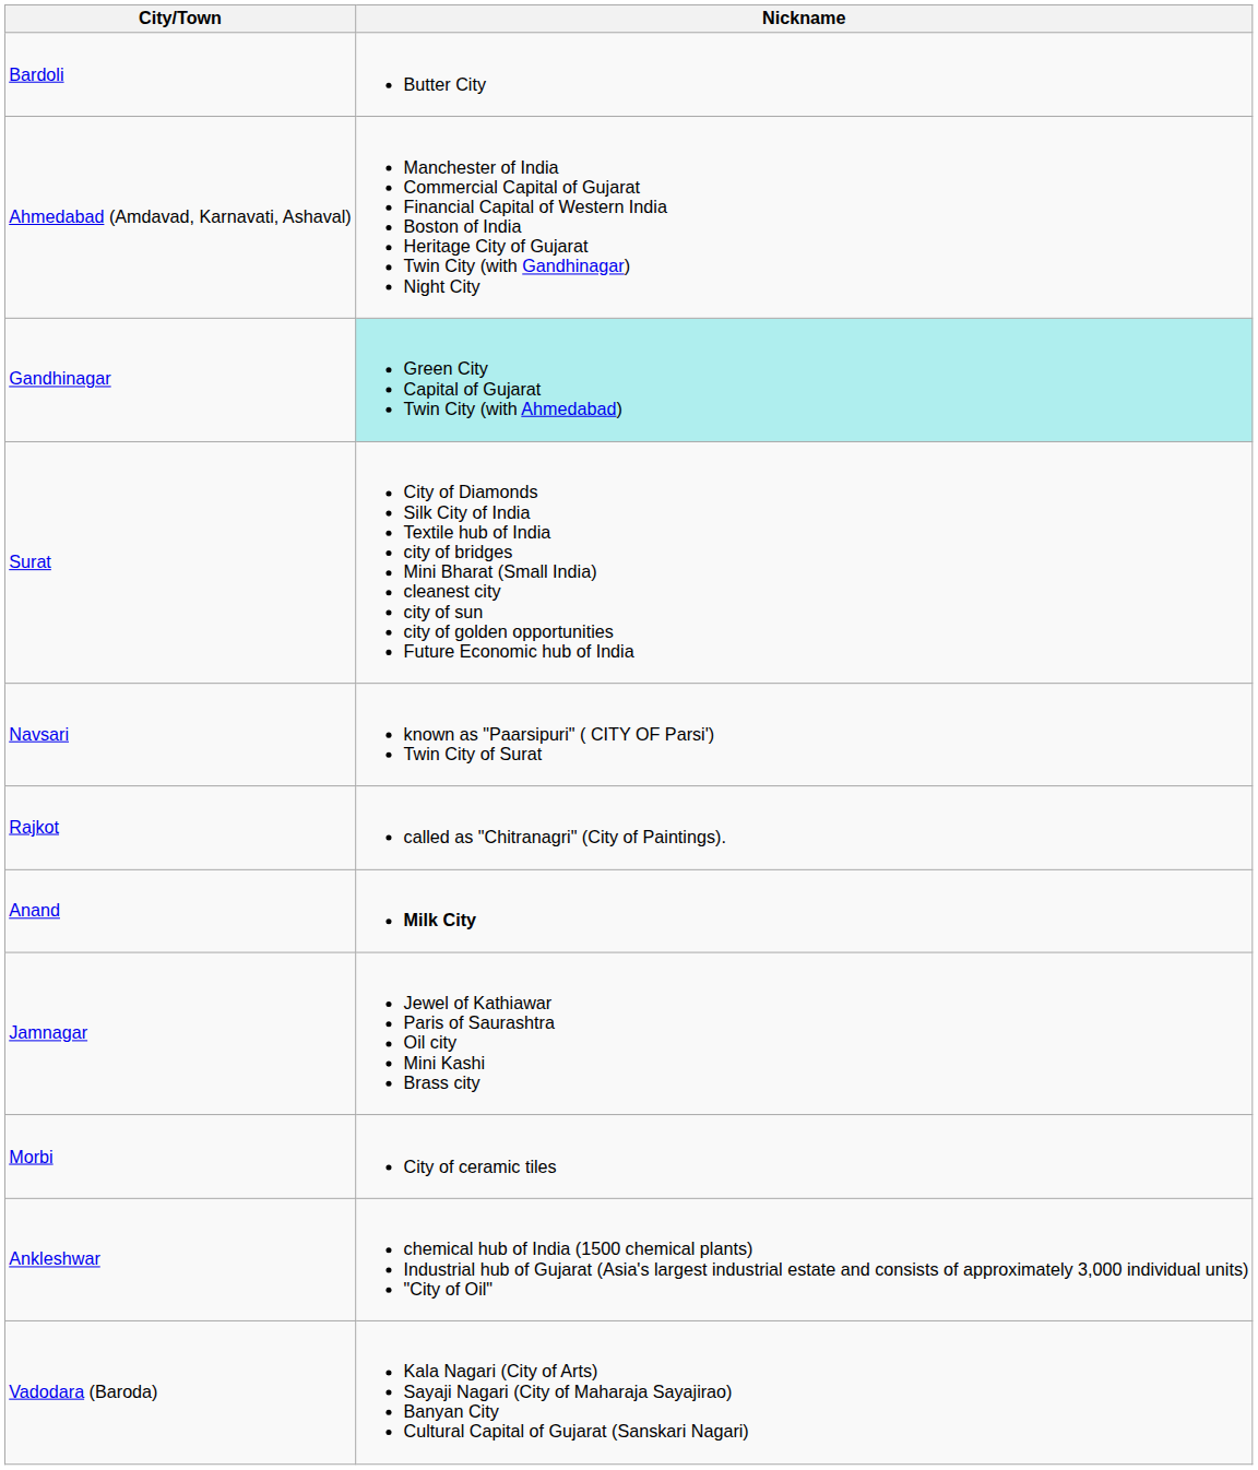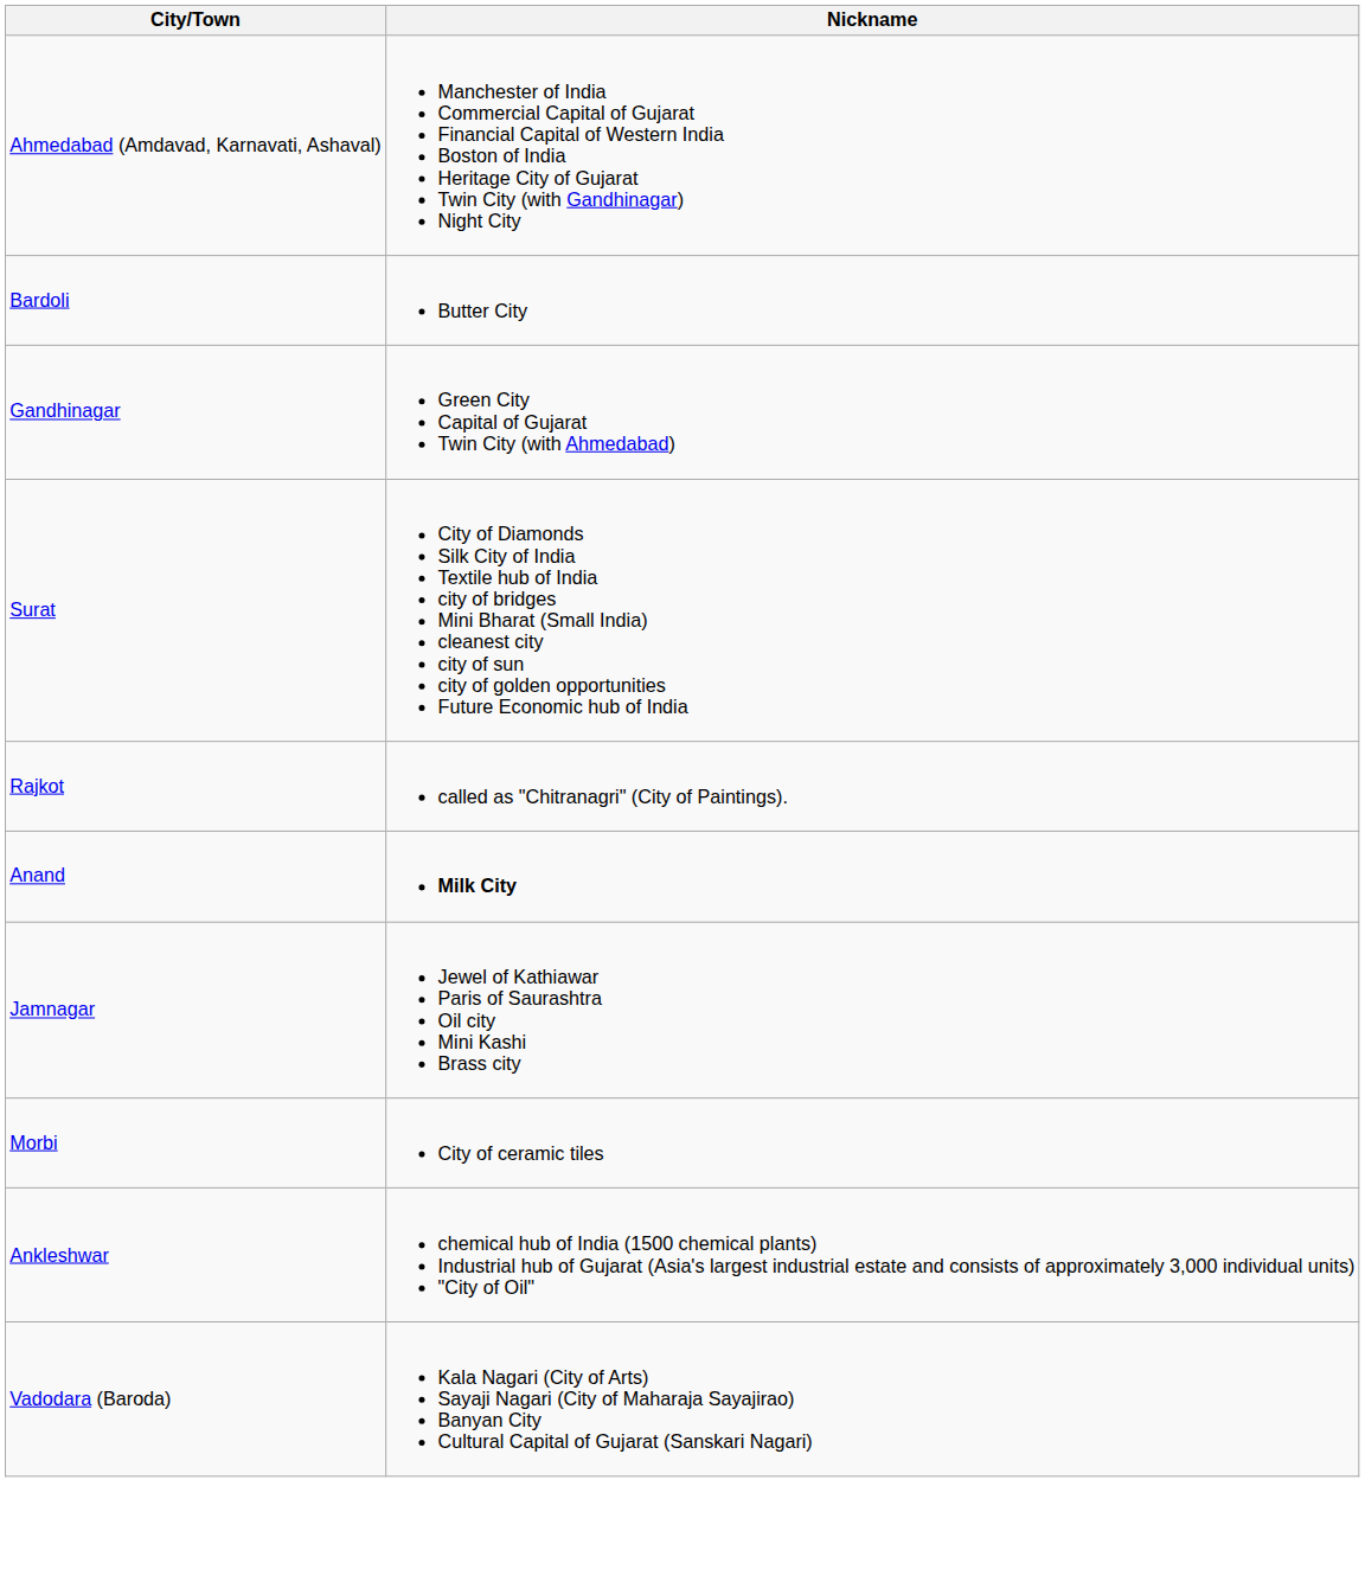 <table class="wikitable sortable">
 <tr>
 <th>City/Town</th>
 <th>Nickname</th>
 </tr>
 <tr>
+<td><a href='#'>Ahmedabad</a> (Amdavad, Karnavati, Ashaval)</td>
+<td><br><ul><li>Manchester of India</li><li>Commercial Capital of Gujarat</li><li>Financial Capital of Western India</li><li>Boston of India</li><li>Heritage City of Gujarat</li><li>Twin City (with <a href='#'>Gandhinagar</a>)</li><li>Night City</li></ul></td>
+</tr>
+<tr>
 <td><a href='#'>Bardoli</a></td>
 <td><br><ul><li>Butter City</li></ul></td>
 </tr>
 <tr>
-<td><a href='#'>Ahmedabad</a> (Amdavad, Karnavati, Ashaval)</td>
-<td><br><ul><li>Manchester of India</li><li>Commercial Capital of Gujarat</li><li>Financial Capital of Western India</li><li>Boston of India</li><li>Heritage City of Gujarat</li><li>Twin City (with <a href='#'>Gandhinagar</a>)</li><li>Night City</li></ul></td>
-</tr>
-<tr>
 <td><a href='#'>Gandhinagar</a></td>
-<td style="background: paleturquoise;"><br><ul><li>Green City</li><li>Capital of Gujarat</li><li>Twin City (with <a href='#'>Ahmedabad</a>)</li></ul></td>
+<td><br><ul><li>Green City</li><li>Capital of Gujarat</li><li>Twin City (with <a href='#'>Ahmedabad</a>)</li></ul></td>
 </tr>
 <tr>
 <td><a href='#'>Surat</a></td>
 <td><br><ul><li>City of Diamonds</li><li>Silk City of India</li><li>Textile hub of India</li><li>city of bridges</li><li>Mini Bharat (Small India)</li><li>cleanest city</li><li>city of sun</li><li>city of golden opportunities</li><li>Future Economic hub of India</li></ul></td>
-</tr>
-<tr>
-<td><a href='#'>Navsari</a></td>
-<td><br><ul><li>known as "Paarsipuri" ( CITY OF Parsi')</li><li>Twin City of Surat</li></ul></td>
 </tr>
 <tr>
 <td><a href='#'>Rajkot</a></td>
 <td><br><ul><li>called as "Chitranagri" (City of Paintings).</li></ul></td>
 </tr>
 <tr>
 <td><a href='#'>Anand</a></td>
 <td><strong><br><ul><li>Milk City</li></ul></strong></td>
 </tr>
 <tr>
 <td><a href='#'>Jamnagar</a></td>
 <td><br><ul><li>Jewel of Kathiawar</li><li>Paris of Saurashtra</li><li>Oil city</li><li>Mini Kashi</li><li>Brass city</li></ul></td>
 </tr>
 <tr>
 <td><a href='#'>Morbi</a></td>
 <td><br><ul><li>City of ceramic tiles</li></ul></td>
 </tr>
 <tr>
 <td><a href='#'>Ankleshwar</a></td>
 <td><br><ul><li>chemical hub of India (1500 chemical plants)</li><li>Industrial hub of Gujarat (Asia's largest industrial estate and consists of approximately 3,000 individual units)</li><li>"City of Oil"</li></ul></td>
 </tr>
 <tr>
 <td><a href='#'>Vadodara</a> (Baroda)</td>
 <td><br><ul><li>Kala Nagari (City of Arts)</li><li>Sayaji Nagari (City of Maharaja Sayajirao)</li><li>Banyan City</li><li>Cultural Capital of Gujarat (Sanskari Nagari)</li></ul></td>
 </tr>
 </table>
